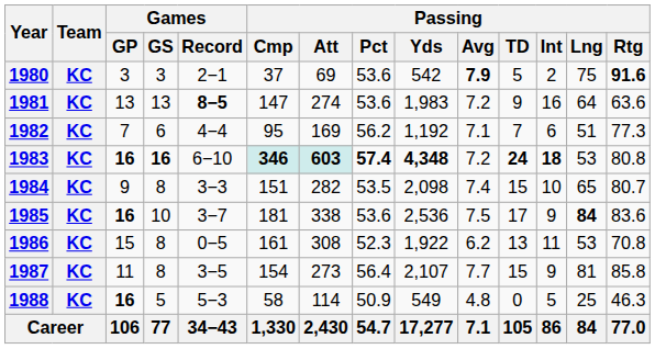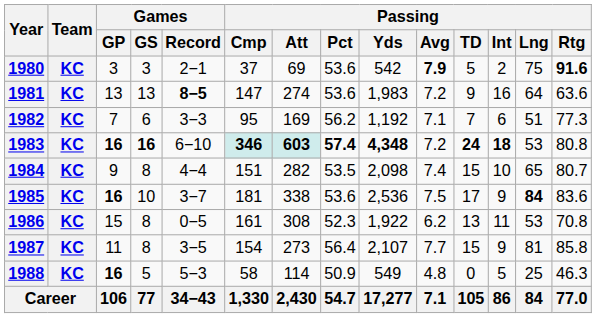 <table class="wikitable" style="text-align:center">
 <tr>
 <th rowspan="2">Year</th>
 <th rowspan="2">Team</th>
 <th colspan="3">Games</th>
 <th colspan="9">Passing</th>
 </tr>
 <tr>
 <th>GP</th>
 <th>GS</th>
 <th>Record</th>
 <th>Cmp</th>
 <th>Att</th>
 <th>Pct</th>
 <th>Yds</th>
 <th>Avg</th>
 <th>TD</th>
 <th>Int</th>
 <th>Lng</th>
 <th>Rtg</th>
 </tr>
 <tr>
 <th><a href='#'>1980</a></th>
 <th><a href='#'>KC</a></th>
 <td>3</td>
 <td>3</td>
 <td>2−1</td>
 <td>37</td>
 <td>69</td>
 <td>53.6</td>
 <td>542</td>
 <td><strong>7.9</strong></td>
 <td>5</td>
 <td>2</td>
 <td>75</td>
 <td><strong>91.6</strong></td>
 </tr>
 <tr>
 <th><a href='#'>1981</a></th>
 <th><a href='#'>KC</a></th>
 <td>13</td>
 <td>13</td>
 <td><strong>8−5</strong></td>
 <td>147</td>
 <td>274</td>
 <td>53.6</td>
 <td>1,983</td>
 <td>7.2</td>
 <td>9</td>
 <td>16</td>
 <td>64</td>
 <td>63.6</td>
 </tr>
 <tr>
 <th><a href='#'>1982</a></th>
 <th><a href='#'>KC</a></th>
 <td>7</td>
 <td>6</td>
-<td>4−4</td>
+<td>3−3</td>
 <td>95</td>
 <td>169</td>
 <td>56.2</td>
 <td>1,192</td>
 <td>7.1</td>
 <td>7</td>
 <td>6</td>
 <td>51</td>
 <td>77.3</td>
 </tr>
 <tr>
 <th><a href='#'>1983</a></th>
 <th><a href='#'>KC</a></th>
 <td><strong>16</strong></td>
 <td><strong>16</strong></td>
 <td>6−10</td>
 <td style="background:#cfecec;"><strong>346</strong></td>
 <td style="background:#cfecec;"><strong>603</strong></td>
 <td><strong>57.4</strong></td>
 <td><strong>4,348</strong></td>
 <td>7.2</td>
 <td><strong>24</strong></td>
 <td><strong>18</strong></td>
 <td>53</td>
 <td>80.8</td>
 </tr>
 <tr>
 <th><a href='#'>1984</a></th>
 <th><a href='#'>KC</a></th>
 <td>9</td>
 <td>8</td>
-<td>3−3</td>
+<td>4−4</td>
 <td>151</td>
 <td>282</td>
 <td>53.5</td>
 <td>2,098</td>
 <td>7.4</td>
 <td>15</td>
 <td>10</td>
 <td>65</td>
 <td>80.7</td>
 </tr>
 <tr>
 <th><a href='#'>1985</a></th>
 <th><a href='#'>KC</a></th>
 <td><strong>16</strong></td>
 <td>10</td>
 <td>3−7</td>
 <td>181</td>
 <td>338</td>
 <td>53.6</td>
 <td>2,536</td>
 <td>7.5</td>
 <td>17</td>
 <td>9</td>
 <td><strong>84</strong></td>
 <td>83.6</td>
 </tr>
 <tr>
 <th><a href='#'>1986</a></th>
 <th><a href='#'>KC</a></th>
 <td>15</td>
 <td>8</td>
 <td>0−5</td>
 <td>161</td>
 <td>308</td>
 <td>52.3</td>
 <td>1,922</td>
 <td>6.2</td>
 <td>13</td>
 <td>11</td>
 <td>53</td>
 <td>70.8</td>
 </tr>
 <tr>
 <th><a href='#'>1987</a></th>
 <th><a href='#'>KC</a></th>
 <td>11</td>
 <td>8</td>
 <td>3−5</td>
 <td>154</td>
 <td>273</td>
 <td>56.4</td>
 <td>2,107</td>
 <td>7.7</td>
 <td>15</td>
 <td>9</td>
 <td>81</td>
 <td>85.8</td>
 </tr>
 <tr>
 <th><a href='#'>1988</a></th>
 <th><a href='#'>KC</a></th>
 <td><strong>16</strong></td>
 <td>5</td>
 <td>5−3</td>
 <td>58</td>
 <td>114</td>
 <td>50.9</td>
 <td>549</td>
 <td>4.8</td>
 <td>0</td>
 <td>5</td>
 <td>25</td>
 <td>46.3</td>
 </tr>
 <tr>
 <th colspan="2">Career</th>
 <th>106</th>
 <th>77</th>
 <th>34−43</th>
 <th>1,330</th>
 <th>2,430</th>
 <th>54.7</th>
 <th>17,277</th>
 <th>7.1</th>
 <th>105</th>
 <th>86</th>
 <th>84</th>
 <th>77.0</th>
 </tr>
 </table>
